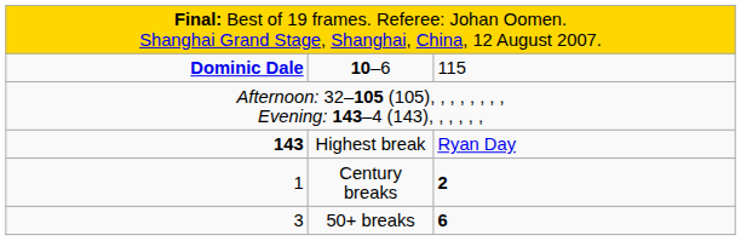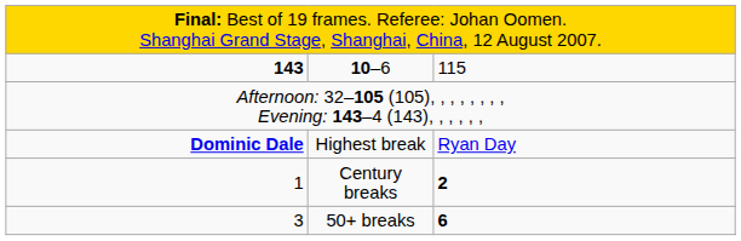 <table class="wikitable" style="font-size: 95%; margin: 1em auto 1em auto;">
 <tr>
 <td colspan="3" align="center" bgcolor="#ffd700"><strong>Final:</strong> Best of 19 frames. Referee: Johan Oomen.<br><a href='#'>Shanghai Grand Stage</a>, <a href='#'>Shanghai</a>, <a href='#'>China</a>, 12 August 2007.</td>
 </tr>
 <tr>
-<td width = "250" align=right><strong><a href='#'>Dominic Dale</a></strong> <br></td>
+<td align="right"><strong>143</strong></td>
 <td width = "100" align="center"><strong>10</strong>–6</td>
 <td>115</td>
 </tr>
 <tr>
 <td colspan="3" align="center"><em>Afternoon:</em> 32–<strong>105</strong> (105), , , , , , , ,  <br> <em>Evening:</em> <strong>143</strong>–4 (143), , , , , , </td>
 </tr>
 <tr>
-<td align="right"><strong>143</strong></td>
+<td width = "250" align=right><strong><a href='#'>Dominic Dale</a></strong> <br></td>
 <td align="center">Highest break</td>
 <td width = "250"><a href='#'>Ryan Day</a> <br></td>
 </tr>
 <tr>
 <td align="right">1</td>
 <td align="center">Century breaks</td>
 <td><strong>2</strong></td>
 </tr>
 <tr>
 <td align="right">3</td>
 <td align="center">50+ breaks</td>
 <td><strong>6</strong></td>
 </tr>
 </table>
